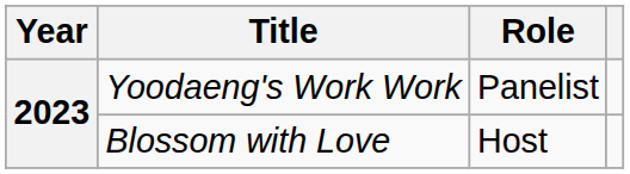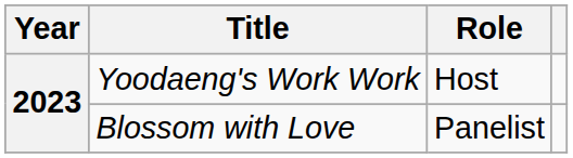 <table class="wikitable plainrowheaders">
 <tr>
 <th scope="col">Year</th>
 <th scope="col">Title</th>
 <th scope="col">Role</th>
 <th scope="col" class="unsortable"></th>
 </tr>
 <tr>
 <th scope="row" rowspan="2">2023</th>
 <td><em>Yoodaeng's Work Work</em></td>
-<td>Panelist</td>
+<td>Host</td>
 <td style="text-align:center"></td>
 </tr>
 <tr>
 <td><em>Blossom with Love</em></td>
-<td>Host</td>
+<td>Panelist</td>
 <td style="text-align:center"></td>
 </tr>
 </table>
